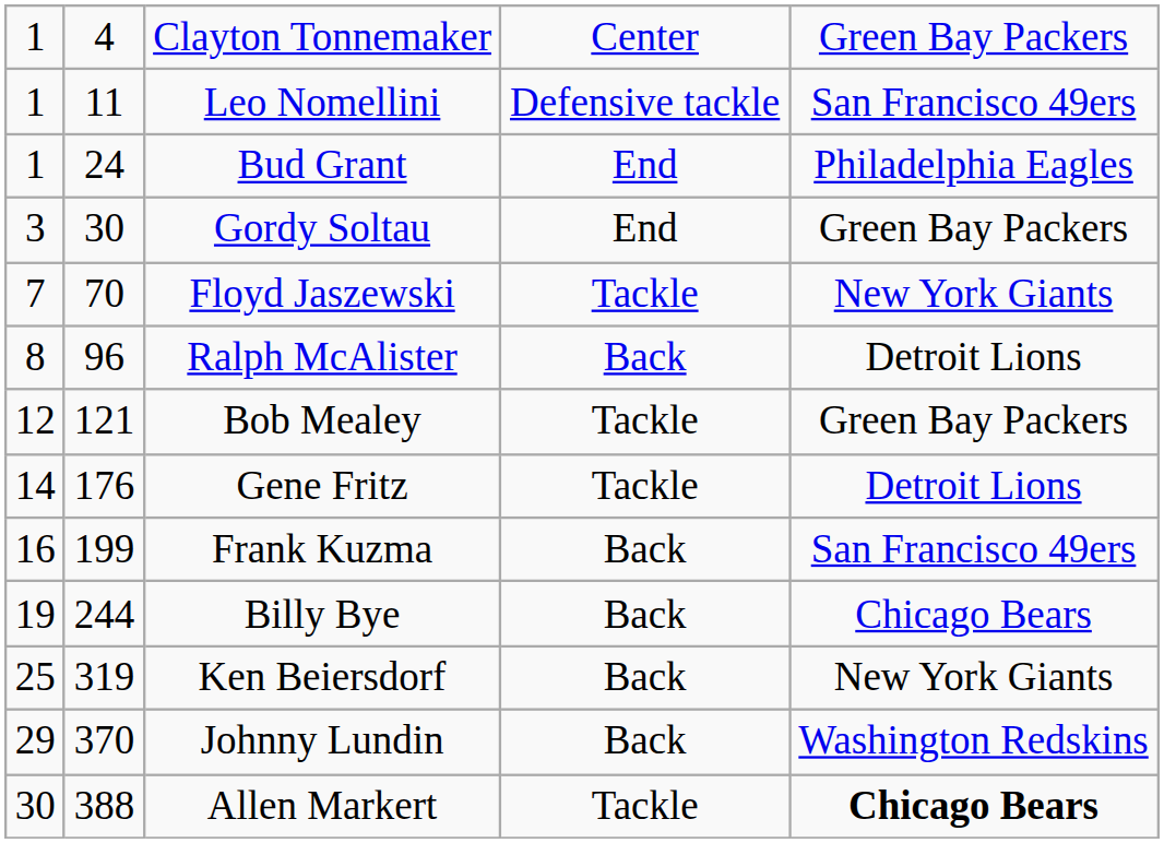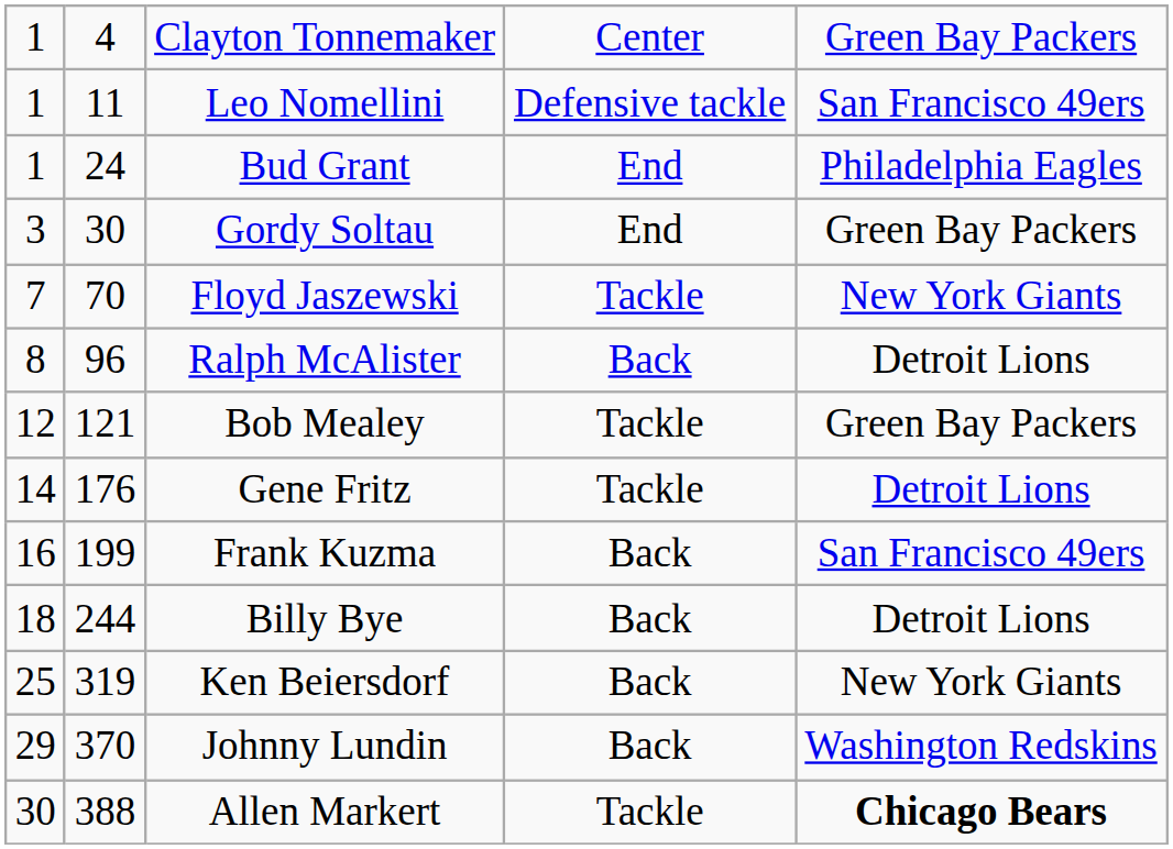 <table class="wikitable" style="text-align:center">
 <tr>
 <td>1</td>
 <td>4</td>
 <td><a href='#'>Clayton Tonnemaker</a></td>
 <td><a href='#'>Center</a></td>
 <td><a href='#'>Green Bay Packers</a></td>
 </tr>
 <tr>
 <td>1</td>
 <td>11</td>
 <td><a href='#'>Leo Nomellini</a></td>
 <td><a href='#'>Defensive tackle</a></td>
 <td><a href='#'>San Francisco 49ers</a></td>
 </tr>
 <tr>
 <td>1</td>
 <td>24</td>
 <td><a href='#'>Bud Grant</a></td>
 <td><a href='#'>End</a></td>
 <td><a href='#'>Philadelphia Eagles</a></td>
 </tr>
 <tr>
 <td>3</td>
 <td>30</td>
 <td><a href='#'>Gordy Soltau</a></td>
 <td>End</td>
 <td>Green Bay Packers</td>
 </tr>
 <tr>
 <td>7</td>
 <td>70</td>
 <td><a href='#'>Floyd Jaszewski</a></td>
 <td><a href='#'>Tackle</a></td>
 <td><a href='#'>New York Giants</a></td>
 </tr>
 <tr>
 <td>8</td>
 <td>96</td>
 <td><a href='#'>Ralph McAlister</a></td>
 <td><a href='#'>Back</a></td>
 <td>Detroit Lions</td>
 </tr>
 <tr>
 <td>12</td>
 <td>121</td>
 <td>Bob Mealey</td>
 <td>Tackle</td>
 <td>Green Bay Packers</td>
 </tr>
 <tr>
 <td>14</td>
 <td>176</td>
 <td>Gene Fritz</td>
 <td>Tackle</td>
 <td><a href='#'>Detroit Lions</a></td>
 </tr>
 <tr>
 <td>16</td>
 <td>199</td>
 <td>Frank Kuzma</td>
 <td>Back</td>
 <td><a href='#'>San Francisco 49ers</a></td>
 </tr>
 <tr>
-<td>19</td>
+<td>18</td>
 <td>244</td>
 <td>Billy Bye</td>
 <td>Back</td>
-<td><a href='#'>Chicago Bears</a></td>
+<td>Detroit Lions</td>
 </tr>
 <tr>
 <td>25</td>
 <td>319</td>
 <td>Ken Beiersdorf</td>
 <td>Back</td>
 <td>New York Giants</td>
 </tr>
 <tr>
 <td>29</td>
 <td>370</td>
 <td>Johnny Lundin</td>
 <td>Back</td>
 <td><a href='#'>Washington Redskins</a></td>
 </tr>
 <tr>
 <td>30</td>
 <td>388</td>
 <td>Allen Markert</td>
 <td>Tackle</td>
 <td><strong>Chicago Bears</strong></td>
 </tr>
 </table>
